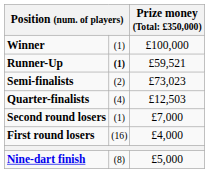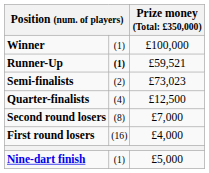 <table class="wikitable">
 <tr>
 <th colspan=2>Position <small>(num. of players)</small></th>
 <th>Prize money<br><small>(Total: £350,000)</small></th>
 </tr>
 <tr>
 <td><strong>Winner</strong></td>
 <td align=center><small>(1)</small></td>
 <td align=center>£100,000</td>
 </tr>
 <tr>
 <td><strong>Runner-Up</strong></td>
 <td align=center><strong><small>(1)</small></strong></td>
 <td align=center>£59,521</td>
 </tr>
 <tr>
 <td><strong>Semi-finalists</strong></td>
 <td align=center><small>(2)</small></td>
 <td align=center>£73,023</td>
 </tr>
 <tr>
 <td><strong>Quarter-finalists</strong></td>
 <td align=center><small>(4)</small></td>
-<td align=center>£12,503</td>
+<td align=center>£12,500</td>
 </tr>
 <tr>
 <td><strong>Second round losers</strong></td>
-<td align=center><small>(1)</small></td>
+<td align=center><small>(8)</small></td>
 <td align=center>£7,000</td>
 </tr>
 <tr>
 <td><strong>First round losers</strong></td>
 <td align=center><small>(16)</small></td>
 <td align=center>£4,000</td>
 </tr>
 <tr>
 <th colspan=3></th>
 </tr>
 <tr>
 <td><strong><a href='#'>Nine-dart finish</a></strong></td>
-<td align=center><small>(8)</small></td>
+<td align=center><small>(1)</small></td>
 <td align=center>£5,000</td>
 </tr>
 </table>
